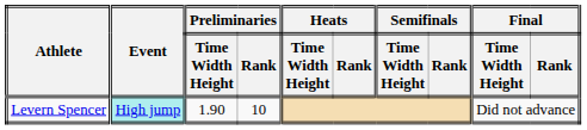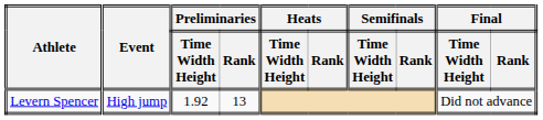 <table class=wikitable style="font-size:90%; border: double;">
 <tr>
 <th rowspan="2" style="border-right:double">Athlete</th>
 <th rowspan="2" style="border-right:double">Event</th>
 <th colspan="2" style="border-right:double; border-bottom:double;">Preliminaries</th>
 <th colspan="2" style="border-right:double; border-bottom:double;">Heats</th>
 <th colspan="2" style="border-right:double; border-bottom:double;">Semifinals</th>
 <th colspan="2" style="border-right:double; border-bottom:double;">Final</th>
 </tr>
 <tr>
 <th>Time<br>Width<br>Height</th>
 <th style="border-right:double">Rank</th>
 <th>Time<br>Width<br>Height</th>
 <th style="border-right:double">Rank</th>
 <th>Time<br>Width<br>Height</th>
 <th style="border-right:double">Rank</th>
 <th>Time<br>Width<br>Height</th>
 <th style="border-right:double">Rank</th>
 </tr>
 <tr style="border-top: double;">
 <td style="border-right:double"><a href='#'>Levern Spencer</a></td>
-<td style="background: paleturquoise; border-right:double"><a href='#'>High jump</a></td>
-<td align=center>1.90</td>
-<td align=center style="border-right:double">10</td>
+<td style="border-right:double"><a href='#'>High jump</a></td>
+<td align=center>1.92</td>
+<td align=center style="border-right:double">13</td>
 <td style="border-right:double" colspan= 4 bgcolor="wheat"></td>
 <td colspan="2" align=center>Did not advance</td>
 </tr>
 </table>
